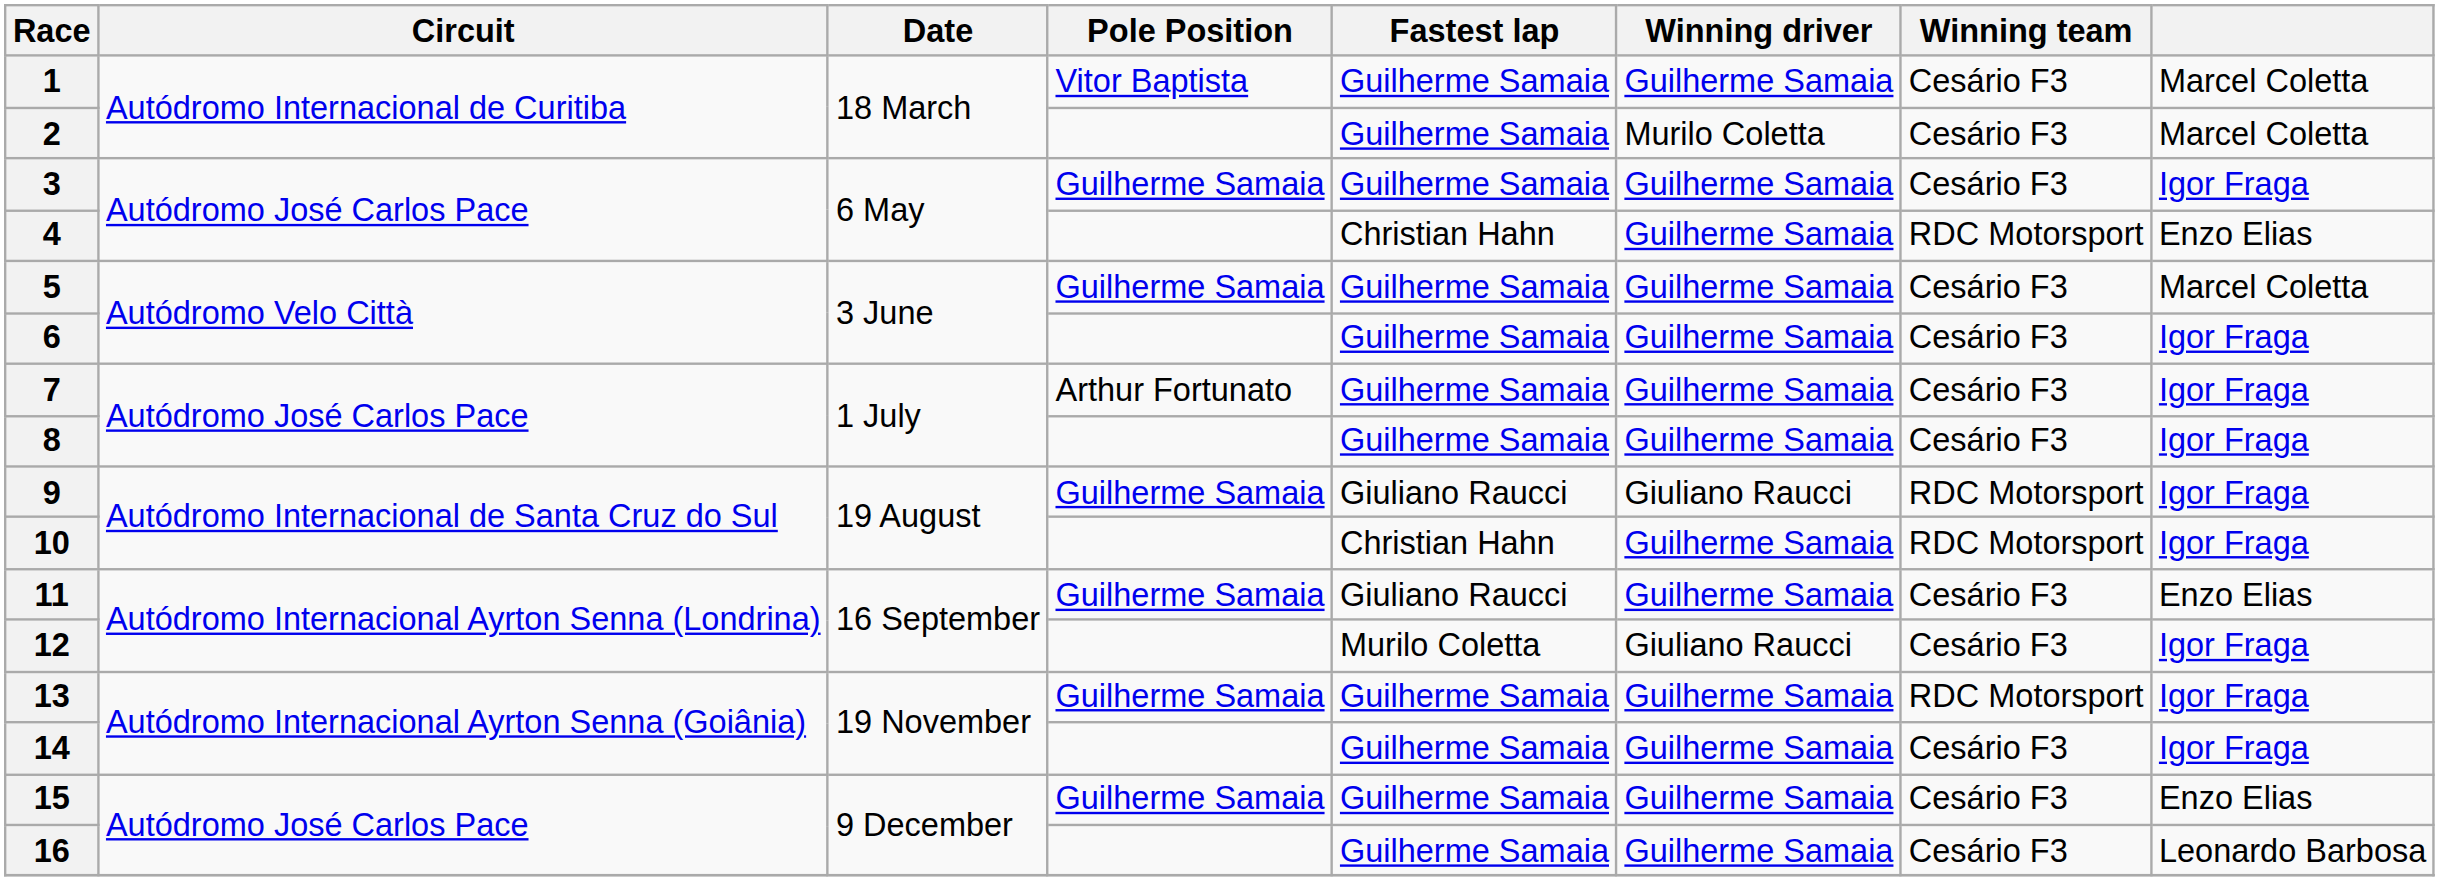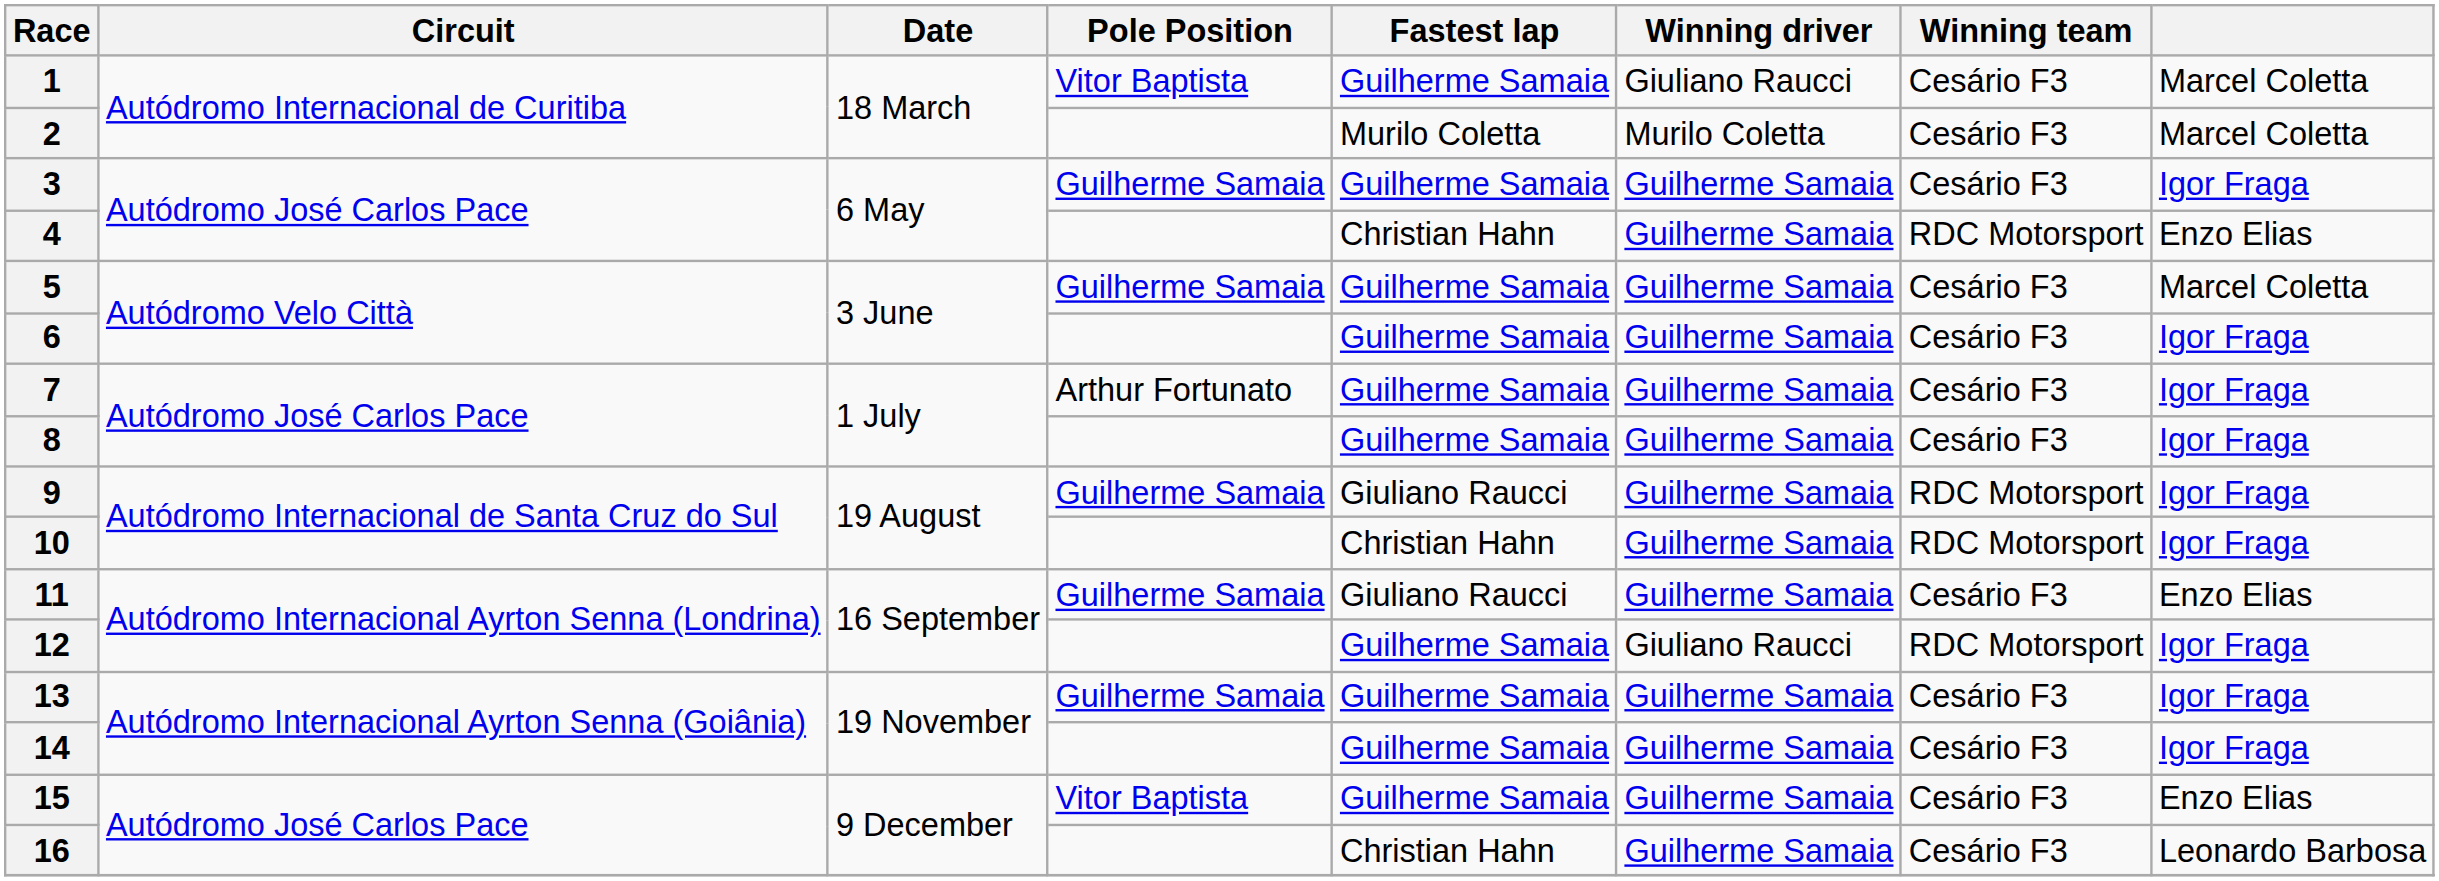 <table class="wikitable" style="font-size: 85%;">
 <tr>
 <th>Race</th>
 <th>Circuit</th>
 <th>Date</th>
 <th>Pole Position</th>
 <th>Fastest lap</th>
 <th>Winning driver</th>
 <th>Winning team</th>
 <th></th>
 </tr>
 <tr>
 <th>1</th>
 <td rowspan=2><a href='#'>Autódromo Internacional de Curitiba</a></td>
 <td rowspan=2>18 March</td>
 <td> <a href='#'>Vitor Baptista</a></td>
 <td> <a href='#'>Guilherme Samaia</a></td>
-<td> <a href='#'>Guilherme Samaia</a></td>
+<td> Giuliano Raucci</td>
 <td>Cesário F3</td>
 <td> Marcel Coletta</td>
 </tr>
 <tr>
 <th>2</th>
 <td></td>
-<td> <a href='#'>Guilherme Samaia</a></td>
+<td> Murilo Coletta</td>
 <td> Murilo Coletta</td>
 <td>Cesário F3</td>
 <td> Marcel Coletta</td>
 </tr>
 <tr>
 <th>3</th>
 <td rowspan=2><a href='#'>Autódromo José Carlos Pace</a></td>
 <td rowspan=2>6 May</td>
 <td nowrap> <a href='#'>Guilherme Samaia</a></td>
 <td nowrap> <a href='#'>Guilherme Samaia</a></td>
 <td nowrap> <a href='#'>Guilherme Samaia</a></td>
 <td>Cesário F3</td>
 <td> <a href='#'>Igor Fraga</a></td>
 </tr>
 <tr>
 <th>4</th>
 <td></td>
 <td> Christian Hahn</td>
 <td> <a href='#'>Guilherme Samaia</a></td>
 <td>RDC Motorsport</td>
 <td> Enzo Elias</td>
 </tr>
 <tr>
 <th>5</th>
 <td rowspan=2><a href='#'>Autódromo Velo Città</a></td>
 <td rowspan=2>3 June</td>
 <td> <a href='#'>Guilherme Samaia</a></td>
 <td> <a href='#'>Guilherme Samaia</a></td>
 <td> <a href='#'>Guilherme Samaia</a></td>
 <td>Cesário F3</td>
 <td> Marcel Coletta</td>
 </tr>
 <tr>
 <th>6</th>
 <td></td>
 <td> <a href='#'>Guilherme Samaia</a></td>
 <td> <a href='#'>Guilherme Samaia</a></td>
 <td>Cesário F3</td>
 <td> <a href='#'>Igor Fraga</a></td>
 </tr>
 <tr>
 <th>7</th>
 <td rowspan=2><a href='#'>Autódromo José Carlos Pace</a></td>
 <td rowspan=2>1 July</td>
 <td> Arthur Fortunato</td>
 <td> <a href='#'>Guilherme Samaia</a></td>
 <td> <a href='#'>Guilherme Samaia</a></td>
 <td>Cesário F3</td>
 <td> <a href='#'>Igor Fraga</a></td>
 </tr>
 <tr>
 <th>8</th>
 <td></td>
 <td> <a href='#'>Guilherme Samaia</a></td>
 <td> <a href='#'>Guilherme Samaia</a></td>
 <td>Cesário F3</td>
 <td> <a href='#'>Igor Fraga</a></td>
 </tr>
 <tr>
 <th>9</th>
 <td rowspan=2><a href='#'>Autódromo Internacional de Santa Cruz do Sul</a></td>
 <td rowspan=2>19 August</td>
 <td> <a href='#'>Guilherme Samaia</a></td>
 <td> Giuliano Raucci</td>
-<td> Giuliano Raucci</td>
+<td> <a href='#'>Guilherme Samaia</a></td>
 <td nowrap>RDC Motorsport</td>
 <td> <a href='#'>Igor Fraga</a></td>
 </tr>
 <tr>
 <th>10</th>
 <td></td>
 <td> Christian Hahn</td>
 <td> <a href='#'>Guilherme Samaia</a></td>
 <td>RDC Motorsport</td>
 <td> <a href='#'>Igor Fraga</a></td>
 </tr>
 <tr>
 <th>11</th>
 <td rowspan=2 nowrap><a href='#'>Autódromo Internacional Ayrton Senna (Londrina)</a></td>
 <td rowspan=2 nowrap>16 September</td>
 <td> <a href='#'>Guilherme Samaia</a></td>
 <td> Giuliano Raucci</td>
 <td> <a href='#'>Guilherme Samaia</a></td>
 <td>Cesário F3</td>
 <td> Enzo Elias</td>
 </tr>
 <tr>
 <th>12</th>
 <td></td>
-<td> Murilo Coletta</td>
+<td> <a href='#'>Guilherme Samaia</a></td>
 <td> Giuliano Raucci</td>
-<td>Cesário F3</td>
+<td>RDC Motorsport</td>
 <td> <a href='#'>Igor Fraga</a></td>
 </tr>
 <tr>
 <th>13</th>
 <td rowspan=2><a href='#'>Autódromo Internacional Ayrton Senna (Goiânia)</a></td>
 <td rowspan=2>19 November</td>
 <td> <a href='#'>Guilherme Samaia</a></td>
 <td> <a href='#'>Guilherme Samaia</a></td>
 <td> <a href='#'>Guilherme Samaia</a></td>
-<td>RDC Motorsport</td>
+<td>Cesário F3</td>
 <td> <a href='#'>Igor Fraga</a></td>
 </tr>
 <tr>
 <th>14</th>
 <td></td>
 <td> <a href='#'>Guilherme Samaia</a></td>
 <td> <a href='#'>Guilherme Samaia</a></td>
 <td>Cesário F3</td>
 <td> <a href='#'>Igor Fraga</a></td>
 </tr>
 <tr>
 <th>15</th>
 <td rowspan=2><a href='#'>Autódromo José Carlos Pace</a></td>
 <td rowspan=2>9 December</td>
-<td> <a href='#'>Guilherme Samaia</a></td>
+<td> <a href='#'>Vitor Baptista</a></td>
 <td> <a href='#'>Guilherme Samaia</a></td>
 <td> <a href='#'>Guilherme Samaia</a></td>
 <td>Cesário F3</td>
 <td> Enzo Elias</td>
 </tr>
 <tr>
 <th>16</th>
 <td></td>
-<td> <a href='#'>Guilherme Samaia</a></td>
+<td> Christian Hahn</td>
 <td> <a href='#'>Guilherme Samaia</a></td>
 <td>Cesário F3</td>
 <td nowrap> Leonardo Barbosa</td>
 </tr>
 <tr>
 </tr>
 </table>
